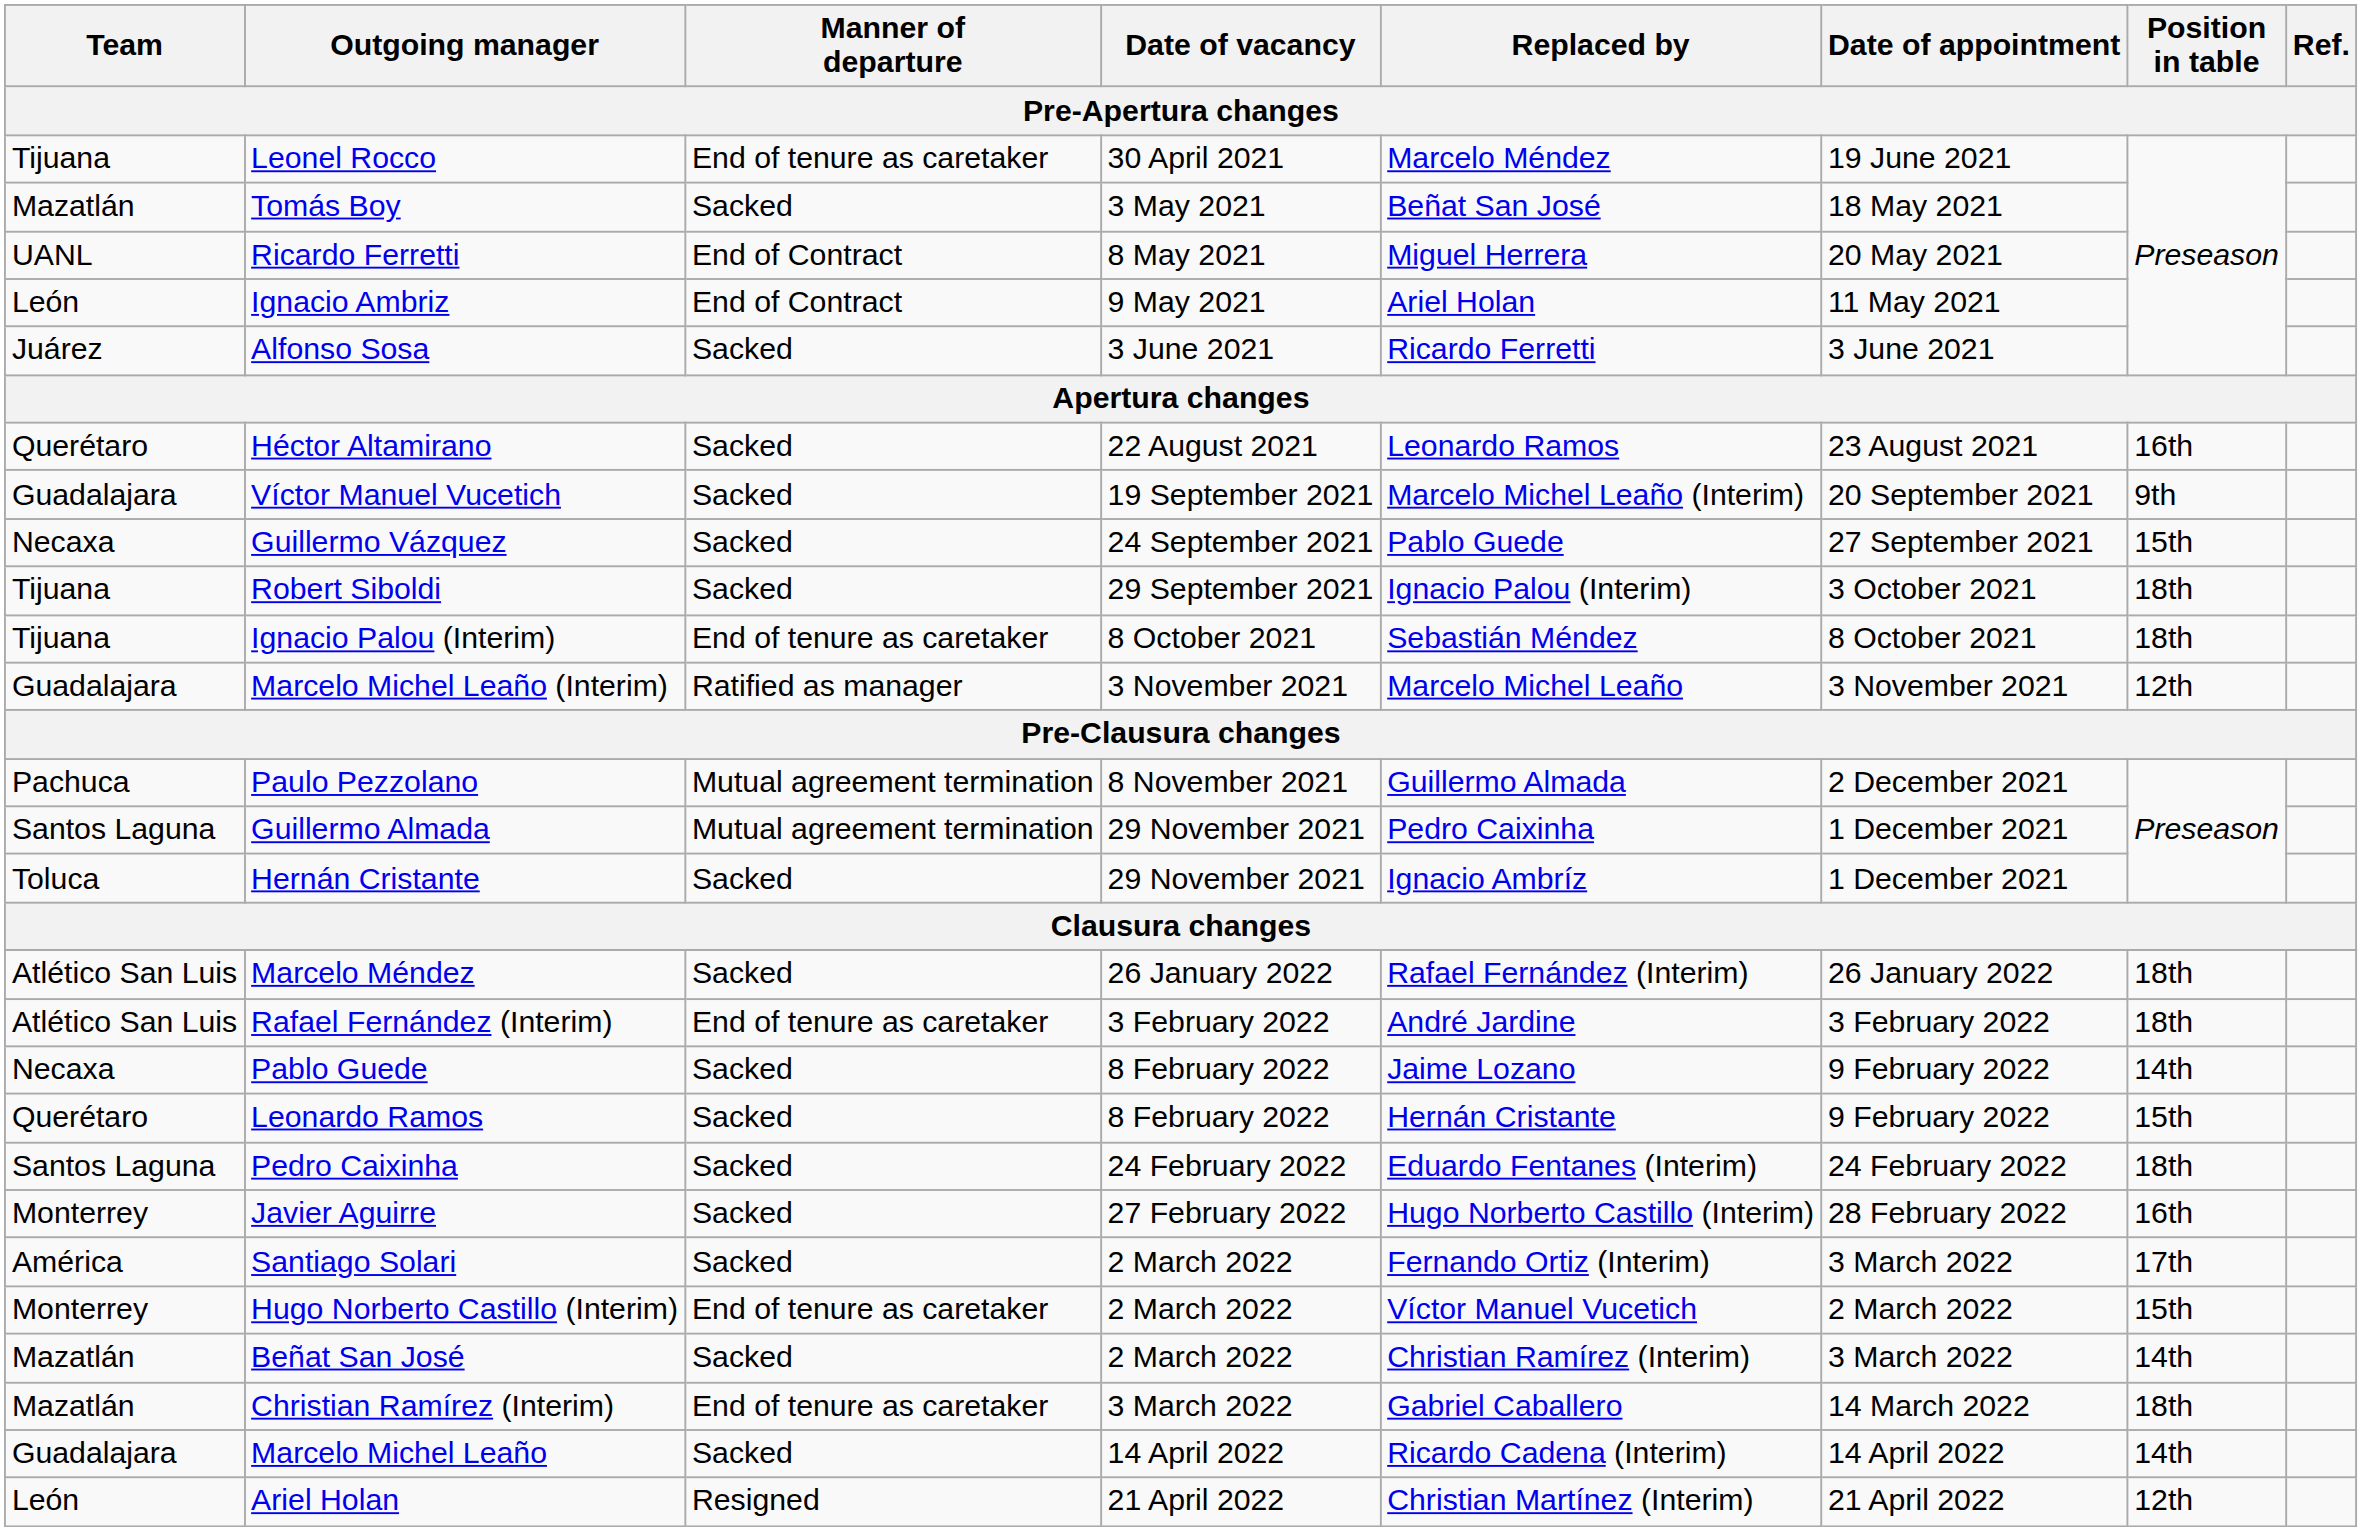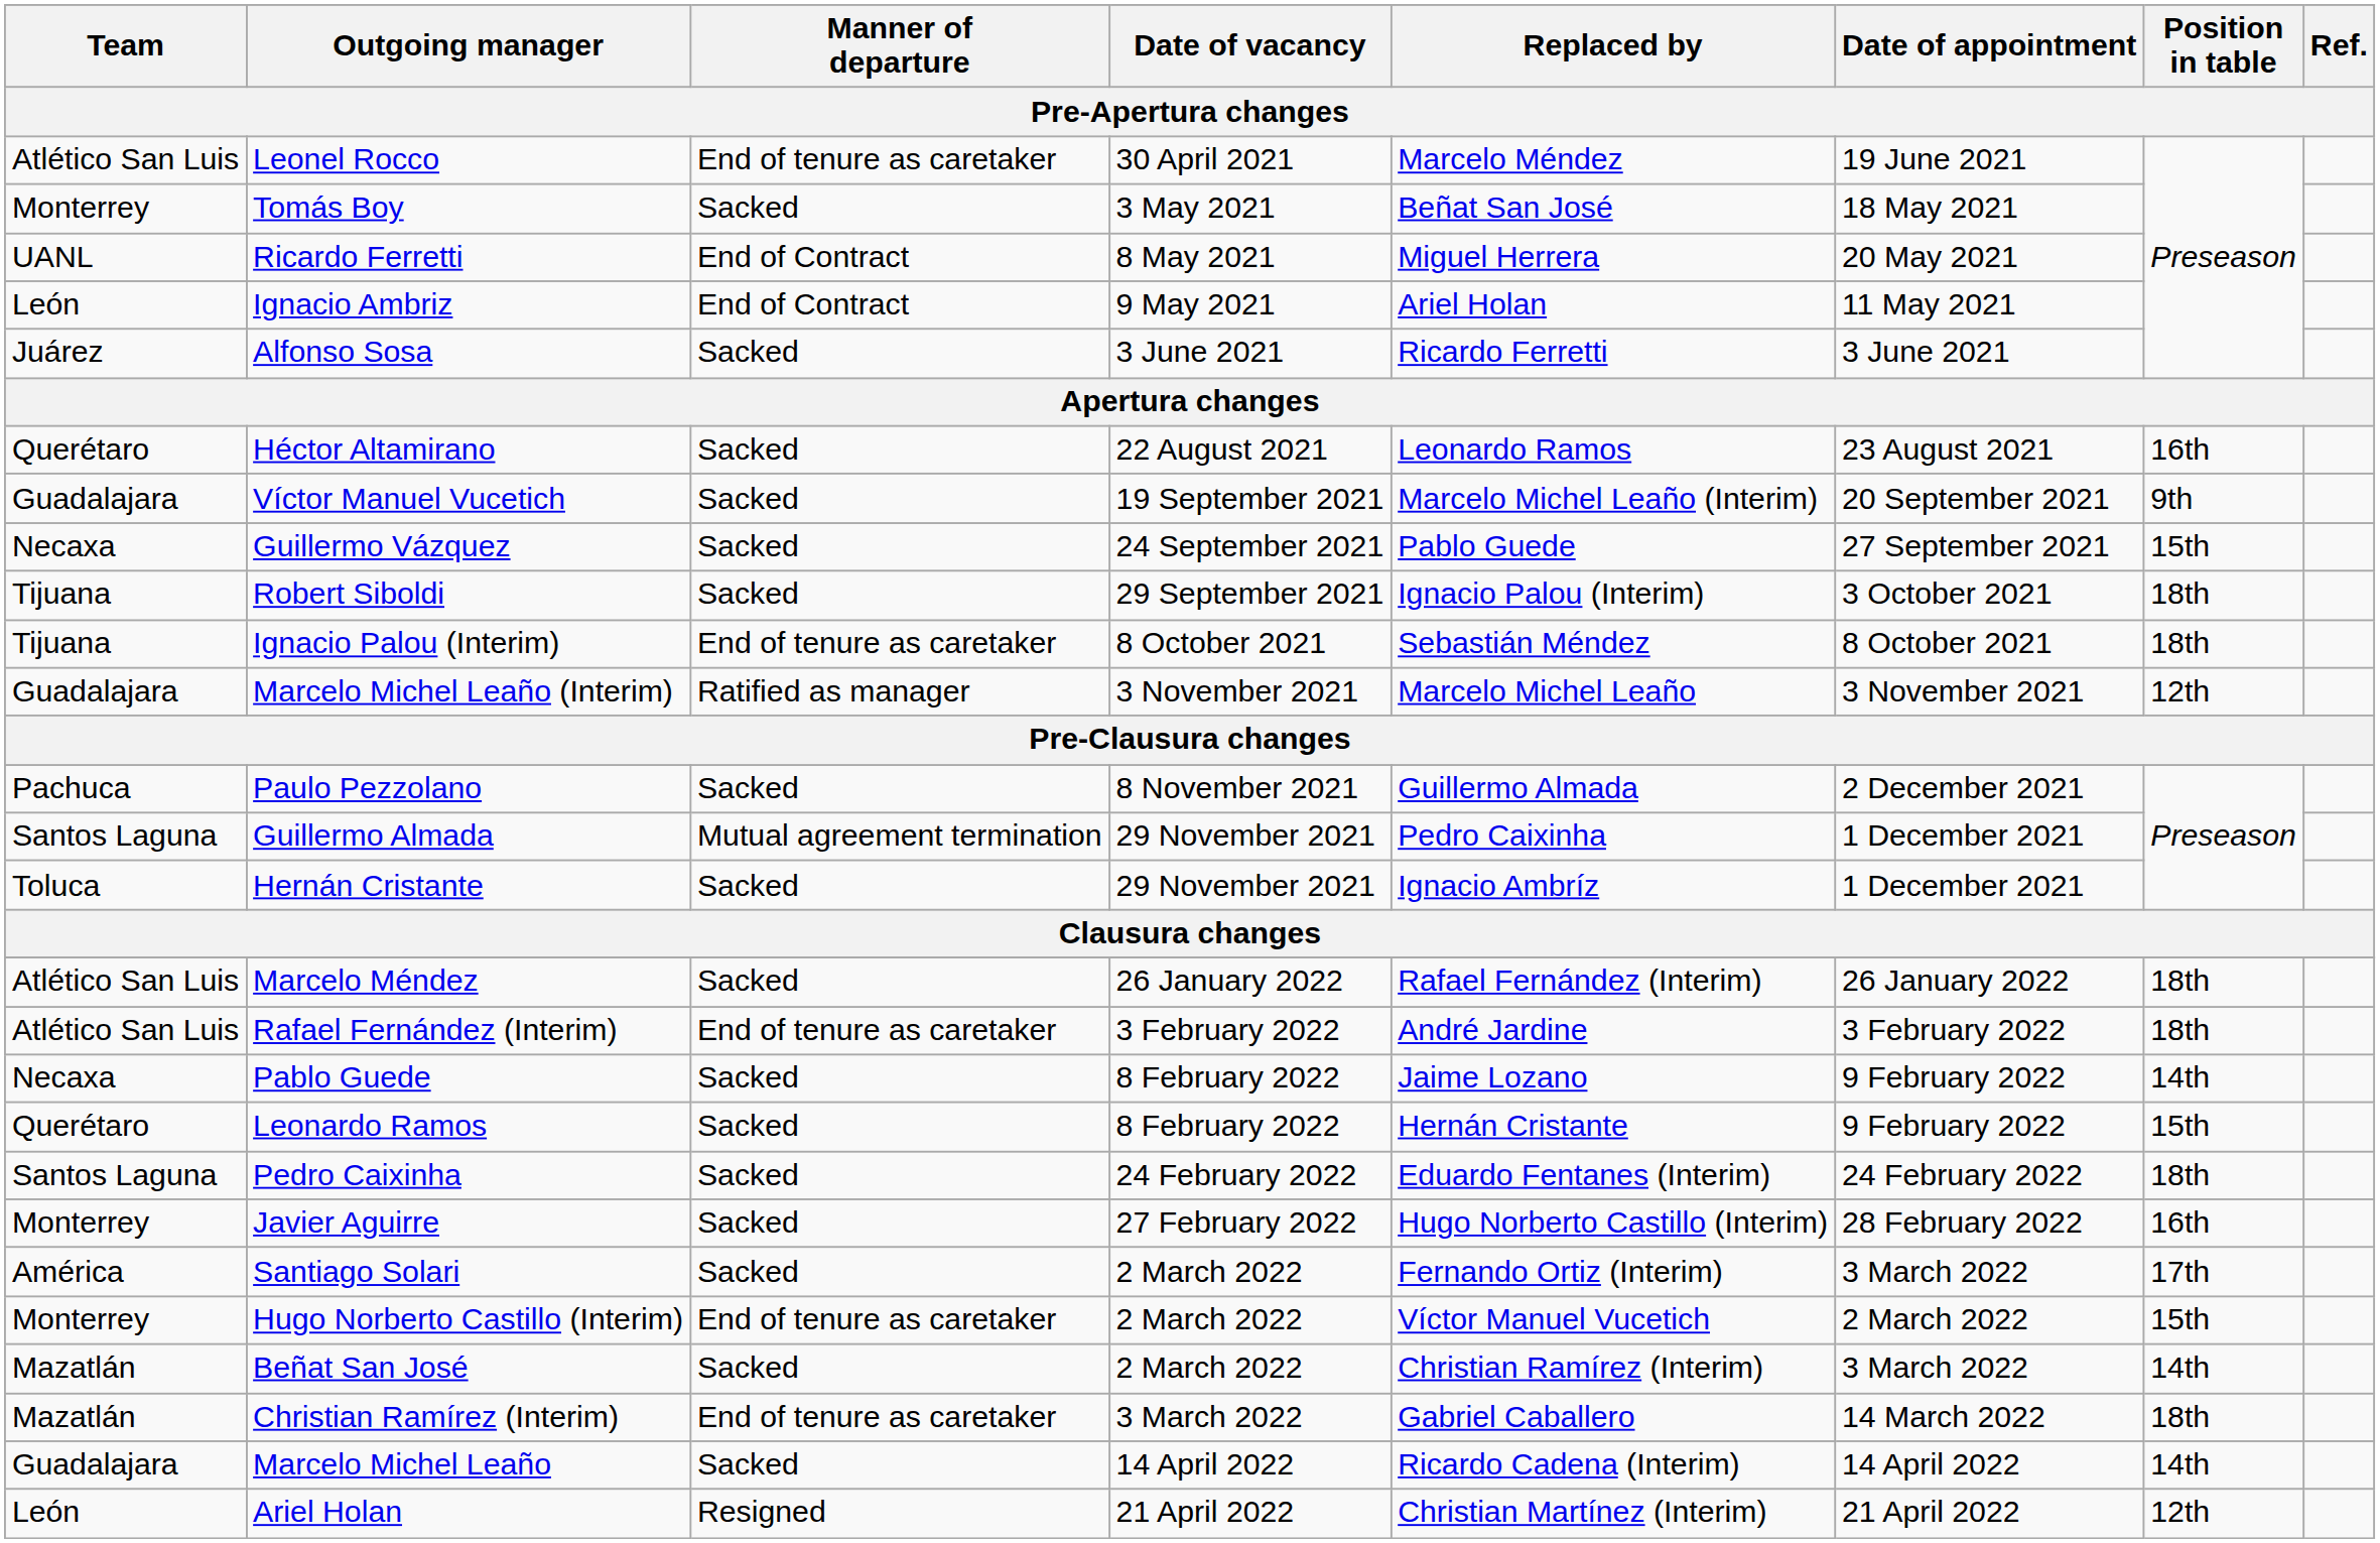 <table class="wikitable sortable">
 <tr>
 <th>Team</th>
 <th>Outgoing manager</th>
 <th>Manner of <br> departure</th>
 <th>Date of vacancy</th>
 <th>Replaced by</th>
 <th>Date of appointment</th>
 <th>Position <br> in table</th>
 <th>Ref.</th>
 </tr>
 <tr>
 <th colspan=9>Pre-Apertura changes</th>
 </tr>
 <tr>
-<td>Tijuana</td>
+<td>Atlético San Luis</td>
 <td> <a href='#'>Leonel Rocco</a></td>
 <td>End of tenure as caretaker</td>
 <td>30 April 2021</td>
 <td> <a href='#'>Marcelo Méndez</a></td>
 <td>19 June 2021</td>
 <td rowspan=5><em>Preseason</em></td>
 <td></td>
 </tr>
 <tr>
-<td>Mazatlán</td>
+<td>Monterrey</td>
 <td> <a href='#'>Tomás Boy</a></td>
 <td>Sacked</td>
 <td>3 May 2021</td>
 <td> <a href='#'>Beñat San José</a></td>
 <td>18 May 2021</td>
 <td></td>
 </tr>
 <tr>
 <td>UANL</td>
 <td> <a href='#'>Ricardo Ferretti</a></td>
 <td>End of Contract</td>
 <td>8 May 2021</td>
 <td> <a href='#'>Miguel Herrera</a></td>
 <td>20 May 2021</td>
 <td></td>
 </tr>
 <tr>
 <td>León</td>
 <td> <a href='#'>Ignacio Ambriz</a></td>
 <td>End of Contract</td>
 <td>9 May 2021</td>
 <td> <a href='#'>Ariel Holan</a></td>
 <td>11 May 2021</td>
 <td></td>
 </tr>
 <tr>
 <td>Juárez</td>
 <td> <a href='#'>Alfonso Sosa</a></td>
 <td>Sacked</td>
 <td>3 June 2021</td>
 <td> <a href='#'>Ricardo Ferretti</a></td>
 <td>3 June 2021</td>
 <td></td>
 </tr>
 <tr>
 <th colspan=8>Apertura changes</th>
 </tr>
 <tr>
 <td>Querétaro</td>
 <td> <a href='#'>Héctor Altamirano</a></td>
 <td>Sacked</td>
 <td>22 August 2021</td>
 <td> <a href='#'>Leonardo Ramos</a></td>
 <td>23 August 2021</td>
 <td>16th</td>
 <td></td>
 </tr>
 <tr>
 <td>Guadalajara</td>
 <td> <a href='#'>Víctor Manuel Vucetich</a></td>
 <td>Sacked</td>
 <td>19 September 2021</td>
 <td> <a href='#'>Marcelo Michel Leaño</a> (Interim)</td>
 <td>20 September 2021</td>
 <td>9th</td>
 <td></td>
 </tr>
 <tr>
 <td>Necaxa</td>
 <td> <a href='#'>Guillermo Vázquez</a></td>
 <td>Sacked</td>
 <td>24 September 2021</td>
 <td> <a href='#'>Pablo Guede</a></td>
 <td>27 September 2021</td>
 <td>15th</td>
 <td></td>
 </tr>
 <tr>
 <td>Tijuana</td>
 <td> <a href='#'>Robert Siboldi</a></td>
 <td>Sacked</td>
 <td>29 September 2021</td>
 <td> <a href='#'>Ignacio Palou</a> (Interim)</td>
 <td>3 October 2021</td>
 <td>18th</td>
 <td></td>
 </tr>
 <tr>
 <td>Tijuana</td>
 <td> <a href='#'>Ignacio Palou</a> (Interim)</td>
 <td>End of tenure as caretaker</td>
 <td>8 October 2021</td>
 <td> <a href='#'>Sebastián Méndez</a></td>
 <td>8 October 2021</td>
 <td>18th</td>
 <td></td>
 </tr>
 <tr>
 <td>Guadalajara</td>
 <td> <a href='#'>Marcelo Michel Leaño</a> (Interim)</td>
 <td>Ratified as manager</td>
 <td>3 November 2021</td>
 <td> <a href='#'>Marcelo Michel Leaño</a></td>
 <td>3 November 2021</td>
 <td>12th</td>
 <td></td>
 </tr>
 <tr>
 <th colspan=8>Pre-Clausura changes</th>
 </tr>
 <tr>
 <td>Pachuca</td>
 <td> <a href='#'>Paulo Pezzolano</a></td>
-<td>Mutual agreement termination</td>
+<td>Sacked</td>
 <td>8 November 2021</td>
 <td> <a href='#'>Guillermo Almada</a></td>
 <td>2 December 2021</td>
 <td rowspan=3><em>Preseason</em></td>
 <td></td>
 </tr>
 <tr>
 <td>Santos Laguna</td>
 <td> <a href='#'>Guillermo Almada</a></td>
 <td>Mutual agreement termination</td>
 <td>29 November 2021</td>
 <td> <a href='#'>Pedro Caixinha</a></td>
 <td>1 December 2021</td>
 <td></td>
 </tr>
 <tr>
 <td>Toluca</td>
 <td> <a href='#'>Hernán Cristante</a></td>
 <td>Sacked</td>
 <td>29 November 2021</td>
 <td> <a href='#'>Ignacio Ambríz</a></td>
 <td>1 December 2021</td>
 <td></td>
 </tr>
 <tr>
 <th colspan=8>Clausura changes</th>
 </tr>
 <tr>
 </tr>
 <tr>
 <td>Atlético San Luis</td>
 <td> <a href='#'>Marcelo Méndez</a></td>
 <td>Sacked</td>
 <td>26 January 2022</td>
 <td> <a href='#'>Rafael Fernández</a> (Interim)</td>
 <td>26 January 2022</td>
 <td>18th</td>
 <td></td>
 </tr>
 <tr>
 <td>Atlético San Luis</td>
 <td> <a href='#'>Rafael Fernández</a> (Interim)</td>
 <td>End of tenure as caretaker</td>
 <td>3 February 2022</td>
 <td> <a href='#'>André Jardine</a></td>
 <td>3 February 2022</td>
 <td>18th</td>
 <td></td>
 </tr>
 <tr>
 <td>Necaxa</td>
 <td> <a href='#'>Pablo Guede</a></td>
 <td>Sacked</td>
 <td>8 February 2022</td>
 <td> <a href='#'>Jaime Lozano</a></td>
 <td>9 February 2022</td>
 <td>14th</td>
 <td></td>
 </tr>
 <tr>
 <td>Querétaro</td>
 <td> <a href='#'>Leonardo Ramos</a></td>
 <td>Sacked</td>
 <td>8 February 2022</td>
 <td> <a href='#'>Hernán Cristante</a></td>
 <td>9 February 2022</td>
 <td>15th</td>
 <td></td>
 </tr>
 <tr>
 <td>Santos Laguna</td>
 <td> <a href='#'>Pedro Caixinha</a></td>
 <td>Sacked</td>
 <td>24 February 2022</td>
 <td> <a href='#'>Eduardo Fentanes</a> (Interim)</td>
 <td>24 February 2022</td>
 <td>18th</td>
 <td></td>
 </tr>
 <tr>
 <td>Monterrey</td>
 <td> <a href='#'>Javier Aguirre</a></td>
 <td>Sacked</td>
 <td>27 February 2022</td>
 <td> <a href='#'>Hugo Norberto Castillo</a> (Interim)</td>
 <td>28 February 2022</td>
 <td>16th</td>
 <td></td>
 </tr>
 <tr>
 <td>América</td>
 <td> <a href='#'>Santiago Solari</a></td>
 <td>Sacked</td>
 <td>2 March 2022</td>
 <td> <a href='#'>Fernando Ortiz</a> (Interim)</td>
 <td>3 March 2022</td>
 <td>17th</td>
 <td></td>
 </tr>
 <tr>
 <td>Monterrey</td>
 <td> <a href='#'>Hugo Norberto Castillo</a> (Interim)</td>
 <td>End of tenure as caretaker</td>
 <td>2 March 2022</td>
 <td> <a href='#'>Víctor Manuel Vucetich</a></td>
 <td>2 March 2022</td>
 <td>15th</td>
 <td></td>
 </tr>
 <tr>
 <td>Mazatlán</td>
 <td> <a href='#'>Beñat San José</a></td>
 <td>Sacked</td>
 <td>2 March 2022</td>
 <td> <a href='#'>Christian Ramírez</a> (Interim)</td>
 <td>3 March 2022</td>
 <td>14th</td>
 <td></td>
 </tr>
 <tr>
 <td>Mazatlán</td>
 <td> <a href='#'>Christian Ramírez</a> (Interim)</td>
 <td>End of tenure as caretaker</td>
 <td>3 March 2022</td>
 <td> <a href='#'>Gabriel Caballero</a></td>
 <td>14 March 2022</td>
 <td>18th</td>
 <td></td>
 </tr>
 <tr>
 <td>Guadalajara</td>
 <td> <a href='#'>Marcelo Michel Leaño</a></td>
 <td>Sacked</td>
 <td>14 April 2022</td>
 <td> <a href='#'>Ricardo Cadena</a> (Interim)</td>
 <td>14 April 2022</td>
 <td>14th</td>
 <td></td>
 </tr>
 <tr>
 <td>León</td>
 <td> <a href='#'>Ariel Holan</a></td>
 <td>Resigned</td>
 <td>21 April 2022</td>
 <td> <a href='#'>Christian Martínez</a> (Interim)</td>
 <td>21 April 2022</td>
 <td>12th</td>
 <td></td>
 </tr>
 </table>
